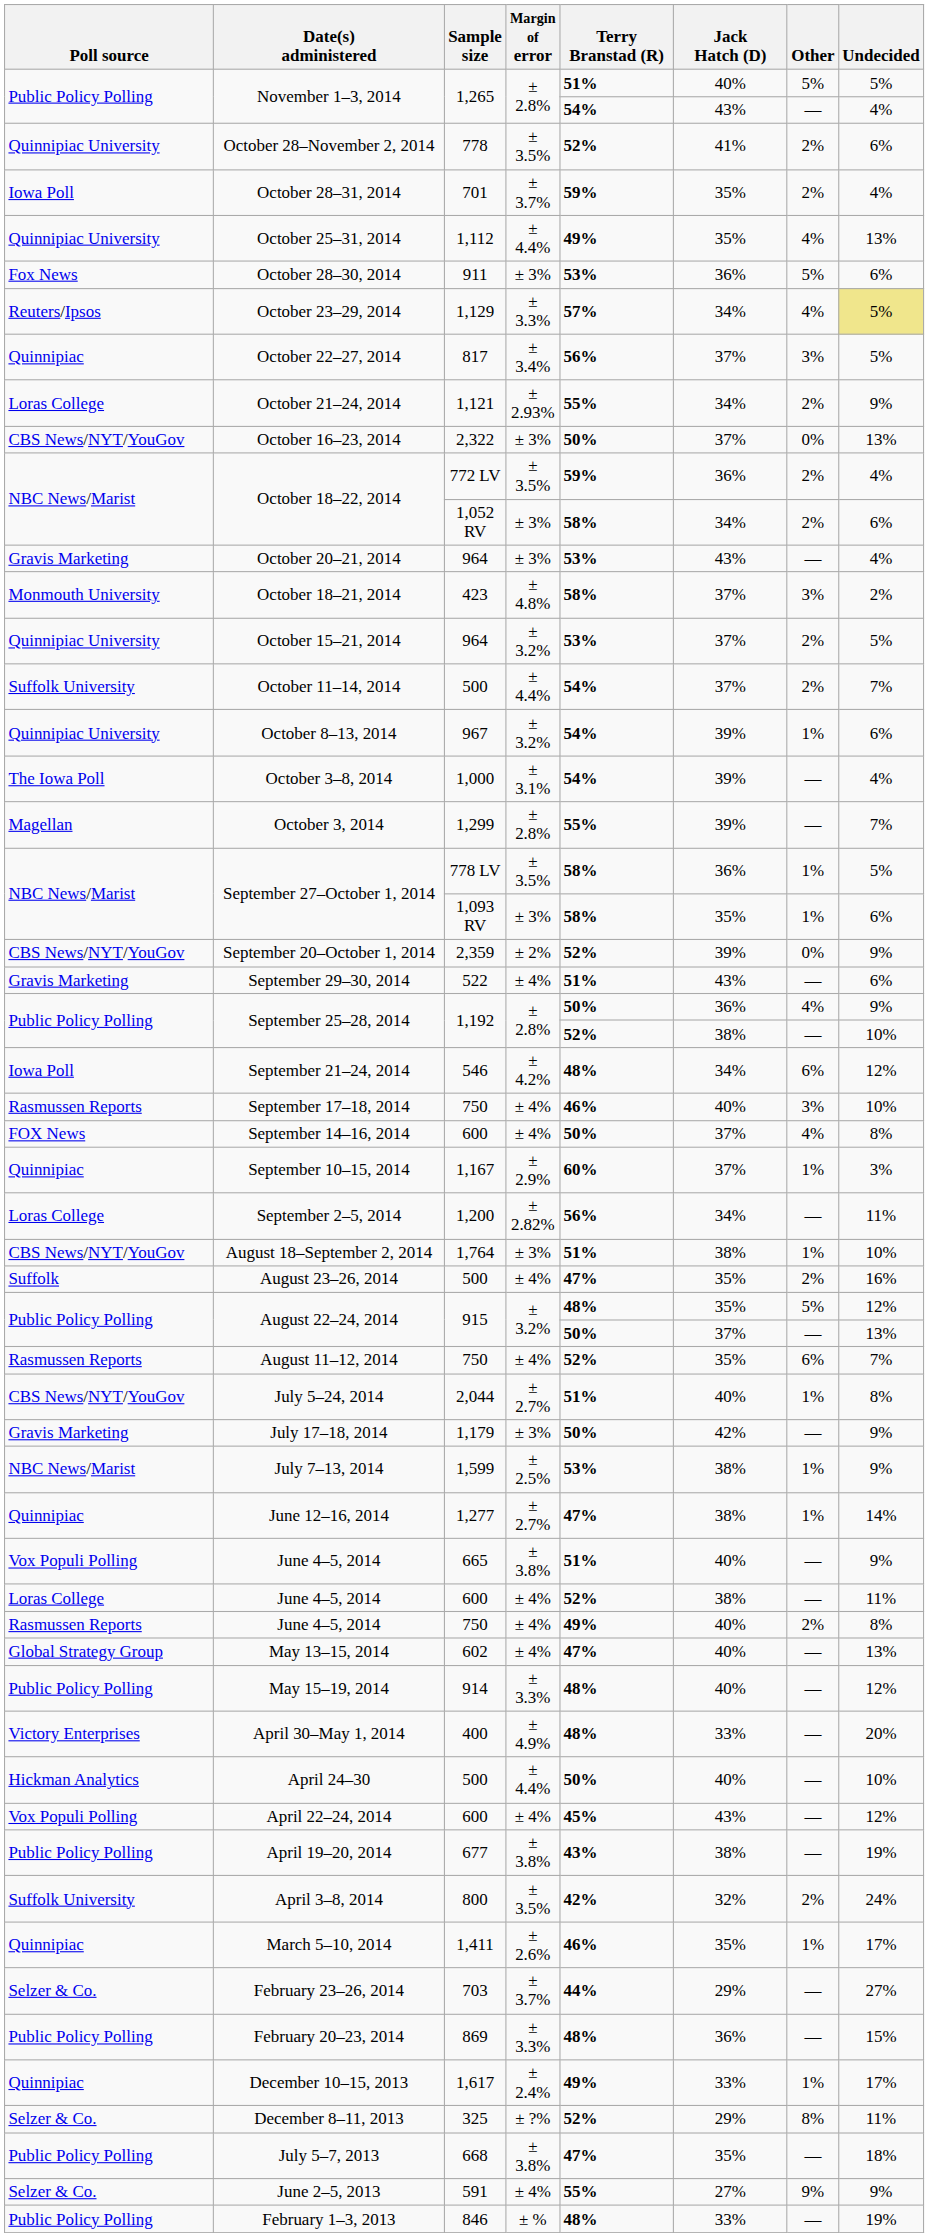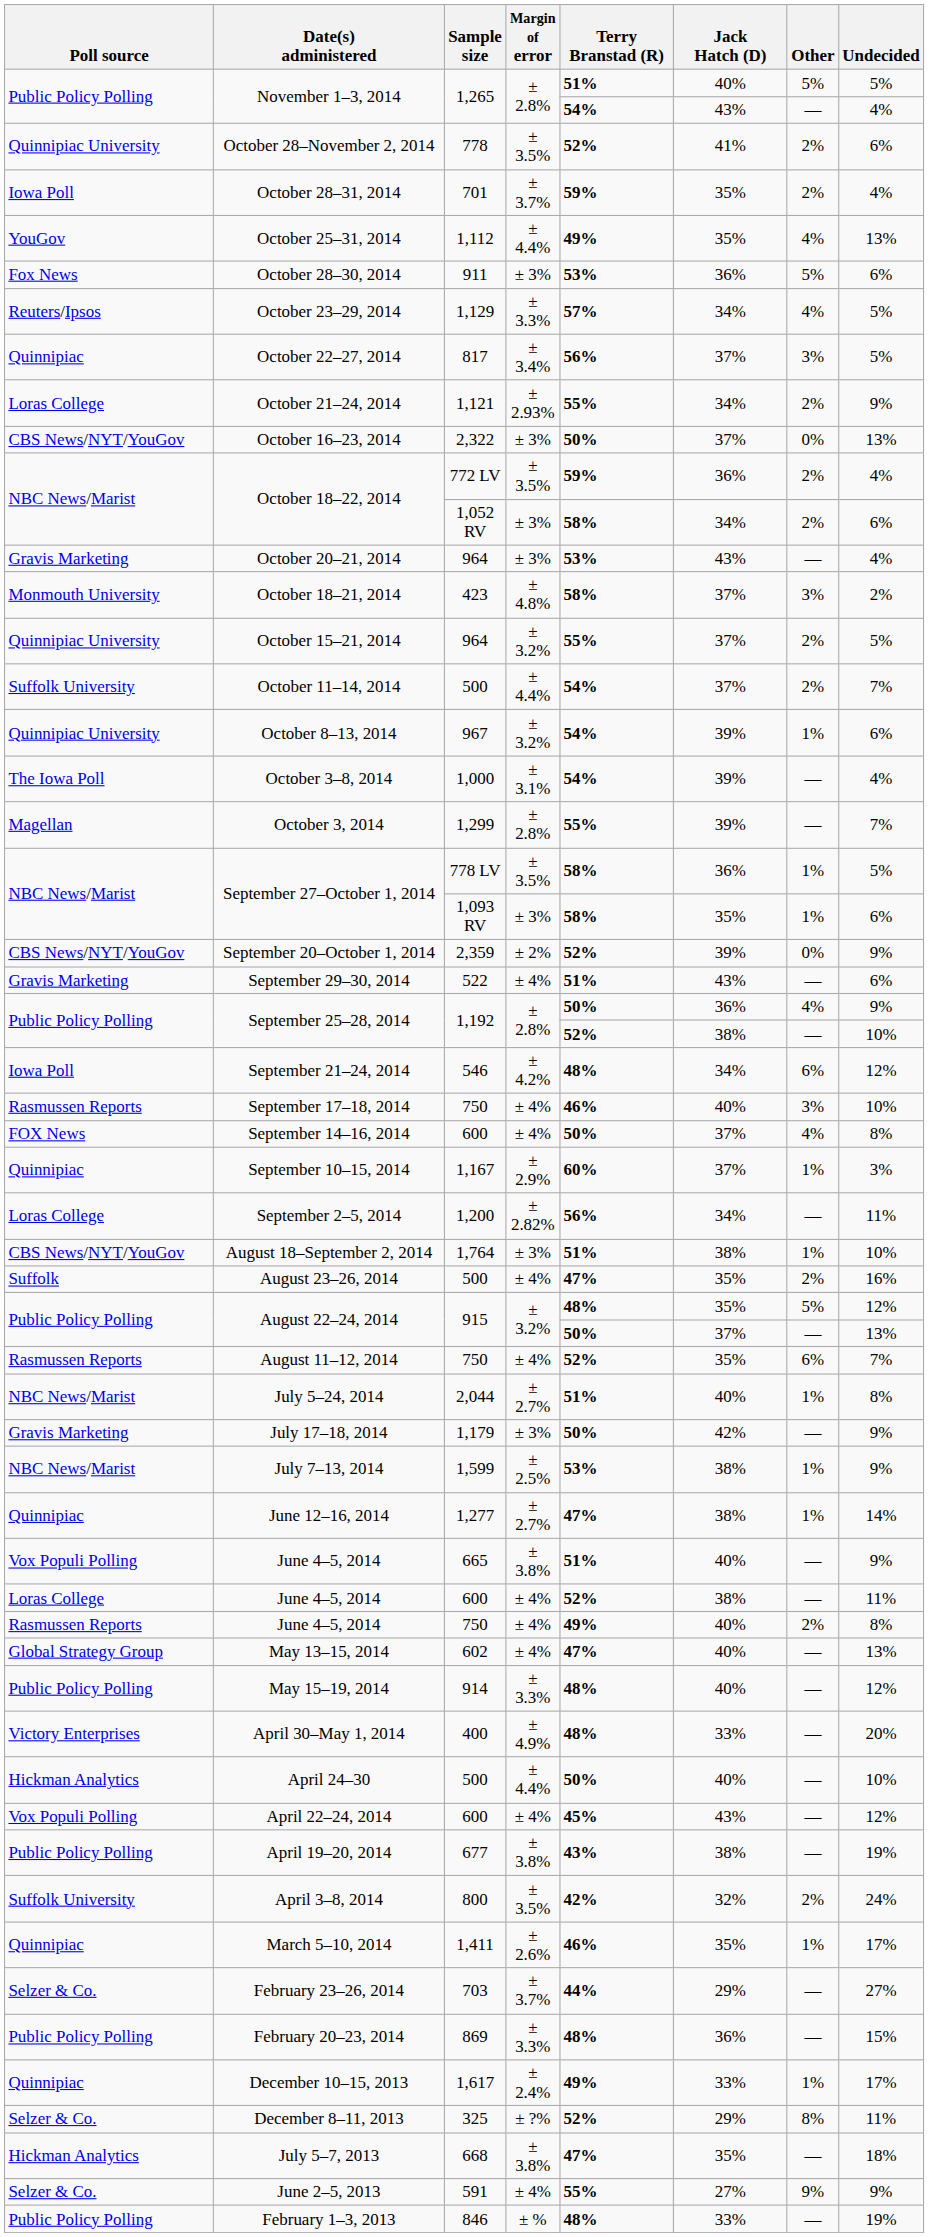 <table class="wikitable">
 <tr valign= bottom>
 <th style="width:190px;">Poll source</th>
 <th style="width:210px;">Date(s)<br>administered</th>
 <th class=small>Sample<br>size</th>
 <th class=small><small>Margin of</small><br>error</th>
 <th style="width:100px;">Terry<br>Branstad (R)</th>
 <th style="width:100px;">Jack<br>Hatch (D)</th>
 <th style="width:40px;">Other</th>
 <th style="width:40px;">Undecided</th>
 </tr>
 <tr>
 <td rowspan=2><a href='#'>Public Policy Polling</a></td>
 <td align=center rowspan=2>November 1–3, 2014</td>
 <td align=center rowspan=2>1,265</td>
 <td align=center rowspan=2>± 2.8%</td>
 <td><strong>51%</strong></td>
 <td align=center>40%</td>
 <td align=center>5%</td>
 <td align=center>5%</td>
 </tr>
 <tr>
 <td><strong>54%</strong></td>
 <td align=center>43%</td>
 <td align=center>—</td>
 <td align=center>4%</td>
 </tr>
 <tr>
 <td><a href='#'>Quinnipiac University</a></td>
 <td align=center>October 28–November 2, 2014</td>
 <td align=center>778</td>
 <td align=center>± 3.5%</td>
 <td><strong>52%</strong></td>
 <td align=center>41%</td>
 <td align=center>2%</td>
 <td align=center>6%</td>
 </tr>
 <tr>
 <td><a href='#'>Iowa Poll</a></td>
 <td align=center>October 28–31, 2014</td>
 <td align=center>701</td>
 <td align=center>± 3.7%</td>
 <td><strong>59%</strong></td>
 <td align=center>35%</td>
 <td align=center>2%</td>
 <td align=center>4%</td>
 </tr>
 <tr>
-<td><a href='#'>Quinnipiac University</a></td>
+<td><a href='#'>YouGov</a></td>
 <td align=center>October 25–31, 2014</td>
 <td align=center>1,112</td>
 <td align=center>± 4.4%</td>
 <td><strong>49%</strong></td>
 <td align=center>35%</td>
 <td align=center>4%</td>
 <td align=center>13%</td>
 </tr>
 <tr>
 <td><a href='#'>Fox News</a></td>
 <td align=center>October 28–30, 2014</td>
 <td align=center>911</td>
 <td align=center>± 3%</td>
 <td><strong>53%</strong></td>
 <td align=center>36%</td>
 <td align=center>5%</td>
 <td align=center>6%</td>
 </tr>
 <tr>
 <td><a href='#'>Reuters</a>/<a href='#'>Ipsos</a></td>
 <td align=center>October 23–29, 2014</td>
 <td align=center>1,129</td>
 <td align=center>± 3.3%</td>
 <td><strong>57%</strong></td>
 <td align=center>34%</td>
 <td align=center>4%</td>
-<td align=center style="background: khaki;">5%</td>
+<td align=center>5%</td>
 </tr>
 <tr>
 <td><a href='#'>Quinnipiac</a></td>
 <td align=center>October 22–27, 2014</td>
 <td align=center>817</td>
 <td align=center>± 3.4%</td>
 <td><strong>56%</strong></td>
 <td align=center>37%</td>
 <td align=center>3%</td>
 <td align=center>5%</td>
 </tr>
 <tr>
 <td><a href='#'>Loras College</a></td>
 <td align=center>October 21–24, 2014</td>
 <td align=center>1,121</td>
 <td align=center>± 2.93%</td>
 <td><strong>55%</strong></td>
 <td align=center>34%</td>
 <td align=center>2%</td>
 <td align=center>9%</td>
 </tr>
 <tr>
 <td><a href='#'>CBS News</a>/<a href='#'>NYT</a>/<a href='#'>YouGov</a></td>
 <td align=center>October 16–23, 2014</td>
 <td align=center>2,322</td>
 <td align=center>± 3%</td>
 <td><strong>50%</strong></td>
 <td align=center>37%</td>
 <td align=center>0%</td>
 <td align=center>13%</td>
 </tr>
 <tr>
 <td rowspan=2><a href='#'>NBC News</a>/<a href='#'>Marist</a></td>
 <td align=center rowspan=2>October 18–22, 2014</td>
 <td align=center>772 LV</td>
 <td align=center>± 3.5%</td>
 <td><strong>59%</strong></td>
 <td align=center>36%</td>
 <td align=center>2%</td>
 <td align=center>4%</td>
 </tr>
 <tr>
 <td align=center>1,052 RV</td>
 <td align=center>± 3%</td>
 <td><strong>58%</strong></td>
 <td align=center>34%</td>
 <td align=center>2%</td>
 <td align=center>6%</td>
 </tr>
 <tr>
 <td><a href='#'>Gravis Marketing</a></td>
 <td align=center>October 20–21, 2014</td>
 <td align=center>964</td>
 <td align=center>± 3%</td>
 <td><strong>53%</strong></td>
 <td align=center>43%</td>
 <td align=center>—</td>
 <td align=center>4%</td>
 </tr>
 <tr>
 <td><a href='#'>Monmouth University</a></td>
 <td align=center>October 18–21, 2014</td>
 <td align=center>423</td>
 <td align=center>± 4.8%</td>
 <td><strong>58%</strong></td>
 <td align=center>37%</td>
 <td align=center>3%</td>
 <td align=center>2%</td>
 </tr>
 <tr>
 <td><a href='#'>Quinnipiac University</a></td>
 <td align=center>October 15–21, 2014</td>
 <td align=center>964</td>
 <td align=center>± 3.2%</td>
-<td><strong>53%</strong></td>
+<td><strong>55%</strong></td>
 <td align=center>37%</td>
 <td align=center>2%</td>
 <td align=center>5%</td>
 </tr>
 <tr>
 <td><a href='#'>Suffolk University</a></td>
 <td align=center>October 11–14, 2014</td>
 <td align=center>500</td>
 <td align=center>± 4.4%</td>
 <td><strong>54%</strong></td>
 <td align=center>37%</td>
 <td align=center>2%</td>
 <td align=center>7%</td>
 </tr>
 <tr>
 <td><a href='#'>Quinnipiac University</a></td>
 <td align=center>October 8–13, 2014</td>
 <td align=center>967</td>
 <td align=center>± 3.2%</td>
 <td><strong>54%</strong></td>
 <td align=center>39%</td>
 <td align=center>1%</td>
 <td align=center>6%</td>
 </tr>
 <tr>
 <td><a href='#'>The Iowa Poll</a></td>
 <td align=center>October 3–8, 2014</td>
 <td align=center>1,000</td>
 <td align=center>± 3.1%</td>
 <td><strong>54%</strong></td>
 <td align=center>39%</td>
 <td align=center>—</td>
 <td align=center>4%</td>
 </tr>
 <tr>
 <td><a href='#'>Magellan</a></td>
 <td align=center>October 3, 2014</td>
 <td align=center>1,299</td>
 <td align=center>± 2.8%</td>
 <td><strong>55%</strong></td>
 <td align=center>39%</td>
 <td align=center>—</td>
 <td align=center>7%</td>
 </tr>
 <tr>
 <td rowspan=2><a href='#'>NBC News</a>/<a href='#'>Marist</a></td>
 <td align=center rowspan=2>September 27–October 1, 2014</td>
 <td align=center>778 LV</td>
 <td align=center>± 3.5%</td>
 <td><strong>58%</strong></td>
 <td align=center>36%</td>
 <td align=center>1%</td>
 <td align=center>5%</td>
 </tr>
 <tr>
 <td align=center>1,093 RV</td>
 <td align=center>± 3%</td>
 <td><strong>58%</strong></td>
 <td align=center>35%</td>
 <td align=center>1%</td>
 <td align=center>6%</td>
 </tr>
 <tr>
 <td><a href='#'>CBS News</a>/<a href='#'>NYT</a>/<a href='#'>YouGov</a></td>
 <td align=center>September 20–October 1, 2014</td>
 <td align=center>2,359</td>
 <td align=center>± 2%</td>
 <td><strong>52%</strong></td>
 <td align=center>39%</td>
 <td align=center>0%</td>
 <td align=center>9%</td>
 </tr>
 <tr>
 <td><a href='#'>Gravis Marketing</a></td>
 <td align=center>September 29–30, 2014</td>
 <td align=center>522</td>
 <td align=center>± 4%</td>
 <td><strong>51%</strong></td>
 <td align=center>43%</td>
 <td align=center>—</td>
 <td align=center>6%</td>
 </tr>
 <tr>
 <td rowspan=2><a href='#'>Public Policy Polling</a></td>
 <td align=center rowspan=2>September 25–28, 2014</td>
 <td align=center rowspan=2>1,192</td>
 <td align=center rowspan=2>± 2.8%</td>
 <td><strong>50%</strong></td>
 <td align=center>36%</td>
 <td align=center>4%</td>
 <td align=center>9%</td>
 </tr>
 <tr>
 <td><strong>52%</strong></td>
 <td align=center>38%</td>
 <td align=center>—</td>
 <td align=center>10%</td>
 </tr>
 <tr>
 <td><a href='#'>Iowa Poll</a></td>
 <td align=center>September 21–24, 2014</td>
 <td align=center>546</td>
 <td align=center>± 4.2%</td>
 <td><strong>48%</strong></td>
 <td align=center>34%</td>
 <td align=center>6%</td>
 <td align=center>12%</td>
 </tr>
 <tr>
 <td><a href='#'>Rasmussen Reports</a></td>
 <td align=center>September 17–18, 2014</td>
 <td align=center>750</td>
 <td align=center>± 4%</td>
 <td><strong>46%</strong></td>
 <td align=center>40%</td>
 <td align=center>3%</td>
 <td align=center>10%</td>
 </tr>
 <tr>
 <td><a href='#'>FOX News</a></td>
 <td align=center>September 14–16, 2014</td>
 <td align=center>600</td>
 <td align=center>± 4%</td>
 <td><strong>50%</strong></td>
 <td align=center>37%</td>
 <td align=center>4%</td>
 <td align=center>8%</td>
 </tr>
 <tr>
 <td><a href='#'>Quinnipiac</a></td>
 <td align=center>September 10–15, 2014</td>
 <td align=center>1,167</td>
 <td align=center>± 2.9%</td>
 <td><strong>60%</strong></td>
 <td align=center>37%</td>
 <td align=center>1%</td>
 <td align=center>3%</td>
 </tr>
 <tr>
 <td><a href='#'>Loras College</a></td>
 <td align=center>September 2–5, 2014</td>
 <td align=center>1,200</td>
 <td align=center>± 2.82%</td>
 <td><strong>56%</strong></td>
 <td align=center>34%</td>
 <td align=center>—</td>
 <td align=center>11%</td>
 </tr>
 <tr>
 <td><a href='#'>CBS News</a>/<a href='#'>NYT</a>/<a href='#'>YouGov</a></td>
 <td align=center>August 18–September 2, 2014</td>
 <td align=center>1,764</td>
 <td align=center>± 3%</td>
 <td><strong>51%</strong></td>
 <td align=center>38%</td>
 <td align=center>1%</td>
 <td align=center>10%</td>
 </tr>
 <tr>
 <td><a href='#'>Suffolk</a></td>
 <td align=center>August 23–26, 2014</td>
 <td align=center>500</td>
 <td align=center>± 4%</td>
 <td><strong>47%</strong></td>
 <td align=center>35%</td>
 <td align=center>2%</td>
 <td align=center>16%</td>
 </tr>
 <tr>
 <td rowspan=2><a href='#'>Public Policy Polling</a></td>
 <td align=center rowspan=2>August 22–24, 2014</td>
 <td align=center rowspan=2>915</td>
 <td align=center rowspan=2>± 3.2%</td>
 <td><strong>48%</strong></td>
 <td align=center>35%</td>
 <td align=center>5%</td>
 <td align=center>12%</td>
 </tr>
 <tr>
 <td><strong>50%</strong></td>
 <td align=center>37%</td>
 <td align=center>—</td>
 <td align=center>13%</td>
 </tr>
 <tr>
 <td><a href='#'>Rasmussen Reports</a></td>
 <td align=center>August 11–12, 2014</td>
 <td align=center>750</td>
 <td align=center>± 4%</td>
 <td><strong>52%</strong></td>
 <td align=center>35%</td>
 <td align=center>6%</td>
 <td align=center>7%</td>
 </tr>
 <tr>
-<td><a href='#'>CBS News</a>/<a href='#'>NYT</a>/<a href='#'>YouGov</a></td>
+<td><a href='#'>NBC News</a>/<a href='#'>Marist</a></td>
 <td align=center>July 5–24, 2014</td>
 <td align=center>2,044</td>
 <td align=center>± 2.7%</td>
 <td><strong>51%</strong></td>
 <td align=center>40%</td>
 <td align=center>1%</td>
 <td align=center>8%</td>
 </tr>
 <tr>
 <td><a href='#'>Gravis Marketing</a></td>
 <td align=center>July 17–18, 2014</td>
 <td align=center>1,179</td>
 <td align=center>± 3%</td>
 <td><strong>50%</strong></td>
 <td align=center>42%</td>
 <td align=center>—</td>
 <td align=center>9%</td>
 </tr>
 <tr>
 <td><a href='#'>NBC News</a>/<a href='#'>Marist</a></td>
 <td align=center>July 7–13, 2014</td>
 <td align=center>1,599</td>
 <td align=center>± 2.5%</td>
 <td><strong>53%</strong></td>
 <td align=center>38%</td>
 <td align=center>1%</td>
 <td align=center>9%</td>
 </tr>
 <tr>
 <td><a href='#'>Quinnipiac</a></td>
 <td align=center>June 12–16, 2014</td>
 <td align=center>1,277</td>
 <td align=center>± 2.7%</td>
 <td><strong>47%</strong></td>
 <td align=center>38%</td>
 <td align=center>1%</td>
 <td align=center>14%</td>
 </tr>
 <tr>
 <td><a href='#'>Vox Populi Polling</a></td>
 <td align=center>June 4–5, 2014</td>
 <td align=center>665</td>
 <td align=center>± 3.8%</td>
 <td><strong>51%</strong></td>
 <td align=center>40%</td>
 <td align=center>—</td>
 <td align=center>9%</td>
 </tr>
 <tr>
 <td><a href='#'>Loras College</a></td>
 <td align=center>June 4–5, 2014</td>
 <td align=center>600</td>
 <td align=center>± 4%</td>
 <td><strong>52%</strong></td>
 <td align=center>38%</td>
 <td align=center>—</td>
 <td align=center>11%</td>
 </tr>
 <tr>
 <td><a href='#'>Rasmussen Reports</a></td>
 <td align=center>June 4–5, 2014</td>
 <td align=center>750</td>
 <td align=center>± 4%</td>
 <td><strong>49%</strong></td>
 <td align=center>40%</td>
 <td align=center>2%</td>
 <td align=center>8%</td>
 </tr>
 <tr>
 <td><a href='#'>Global Strategy Group</a></td>
 <td align=center>May 13–15, 2014</td>
 <td align=center>602</td>
 <td align=center>± 4%</td>
 <td><strong>47%</strong></td>
 <td align=center>40%</td>
 <td align=center>—</td>
 <td align=center>13%</td>
 </tr>
 <tr>
 <td><a href='#'>Public Policy Polling</a></td>
 <td align=center>May 15–19, 2014</td>
 <td align=center>914</td>
 <td align=center>± 3.3%</td>
 <td><strong>48%</strong></td>
 <td align=center>40%</td>
 <td align=center>—</td>
 <td align=center>12%</td>
 </tr>
 <tr>
 <td><a href='#'>Victory Enterprises</a></td>
 <td align=center>April 30–May 1, 2014</td>
 <td align=center>400</td>
 <td align=center>± 4.9%</td>
 <td><strong>48%</strong></td>
 <td align=center>33%</td>
 <td align=center>—</td>
 <td align=center>20%</td>
 </tr>
 <tr>
 <td><a href='#'>Hickman Analytics</a></td>
 <td align=center>April 24–30</td>
 <td align=center>500</td>
 <td align=center>± 4.4%</td>
 <td><strong>50%</strong></td>
 <td align=center>40%</td>
 <td align=center>—</td>
 <td align=center>10%</td>
 </tr>
 <tr>
 <td><a href='#'>Vox Populi Polling</a></td>
 <td align=center>April 22–24, 2014</td>
 <td align=center>600</td>
 <td align=center>± 4%</td>
 <td><strong>45%</strong></td>
 <td align=center>43%</td>
 <td align=center>—</td>
 <td align=center>12%</td>
 </tr>
 <tr>
 <td><a href='#'>Public Policy Polling</a></td>
 <td align=center>April 19–20, 2014</td>
 <td align=center>677</td>
 <td align=center>± 3.8%</td>
 <td><strong>43%</strong></td>
 <td align=center>38%</td>
 <td align=center>—</td>
 <td align=center>19%</td>
 </tr>
 <tr>
 <td><a href='#'>Suffolk University</a></td>
 <td align=center>April 3–8, 2014</td>
 <td align=center>800</td>
 <td align=center>± 3.5%</td>
 <td><strong>42%</strong></td>
 <td align=center>32%</td>
 <td align=center>2%</td>
 <td align=center>24%</td>
 </tr>
 <tr>
 <td><a href='#'>Quinnipiac</a></td>
 <td align=center>March 5–10, 2014</td>
 <td align=center>1,411</td>
 <td align=center>± 2.6%</td>
 <td><strong>46%</strong></td>
 <td align=center>35%</td>
 <td align=center>1%</td>
 <td align=center>17%</td>
 </tr>
 <tr>
 <td><a href='#'>Selzer & Co.</a></td>
 <td align=center>February 23–26, 2014</td>
 <td align=center>703</td>
 <td align=center>± 3.7%</td>
 <td><strong>44%</strong></td>
 <td align=center>29%</td>
 <td align=center>—</td>
 <td align=center>27%</td>
 </tr>
 <tr>
 <td><a href='#'>Public Policy Polling</a></td>
 <td align=center>February 20–23, 2014</td>
 <td align=center>869</td>
 <td align=center>± 3.3%</td>
 <td><strong>48%</strong></td>
 <td align=center>36%</td>
 <td align=center>—</td>
 <td align=center>15%</td>
 </tr>
 <tr>
 <td><a href='#'>Quinnipiac</a></td>
 <td align=center>December 10–15, 2013</td>
 <td align=center>1,617</td>
 <td align=center>± 2.4%</td>
 <td><strong>49%</strong></td>
 <td align=center>33%</td>
 <td align=center>1%</td>
 <td align=center>17%</td>
 </tr>
 <tr>
 <td><a href='#'>Selzer & Co.</a></td>
 <td align=center>December 8–11, 2013</td>
 <td align=center>325</td>
 <td align=center>± ?%</td>
 <td><strong>52%</strong></td>
 <td align=center>29%</td>
 <td align=center>8%</td>
 <td align=center>11%</td>
 </tr>
 <tr>
-<td><a href='#'>Public Policy Polling</a></td>
+<td><a href='#'>Hickman Analytics</a></td>
 <td align=center>July 5–7, 2013</td>
 <td align=center>668</td>
 <td align=center>± 3.8%</td>
 <td><strong>47%</strong></td>
 <td align=center>35%</td>
 <td align=center>—</td>
 <td align=center>18%</td>
 </tr>
 <tr>
 <td><a href='#'>Selzer & Co.</a></td>
 <td align=center>June 2–5, 2013</td>
 <td align=center>591</td>
 <td align=center>± 4%</td>
 <td><strong>55%</strong></td>
 <td align=center>27%</td>
 <td align=center>9%</td>
 <td align=center>9%</td>
 </tr>
 <tr>
 <td><a href='#'>Public Policy Polling</a></td>
 <td align=center>February 1–3, 2013</td>
 <td align=center>846</td>
 <td align=center>± %</td>
 <td><strong>48%</strong></td>
 <td align=center>33%</td>
 <td align=center>—</td>
 <td align=center>19%</td>
 </tr>
 </table>
